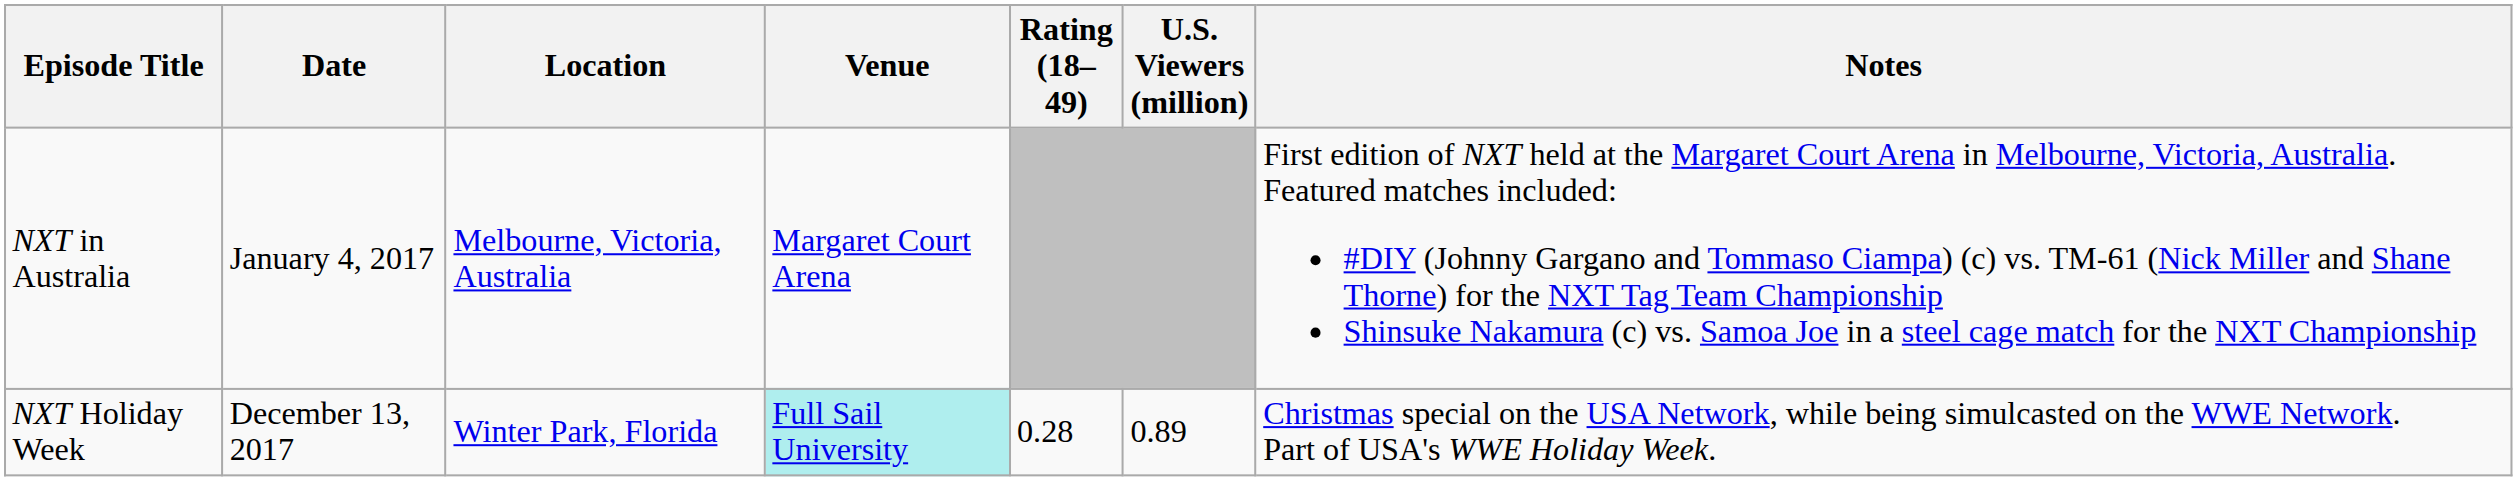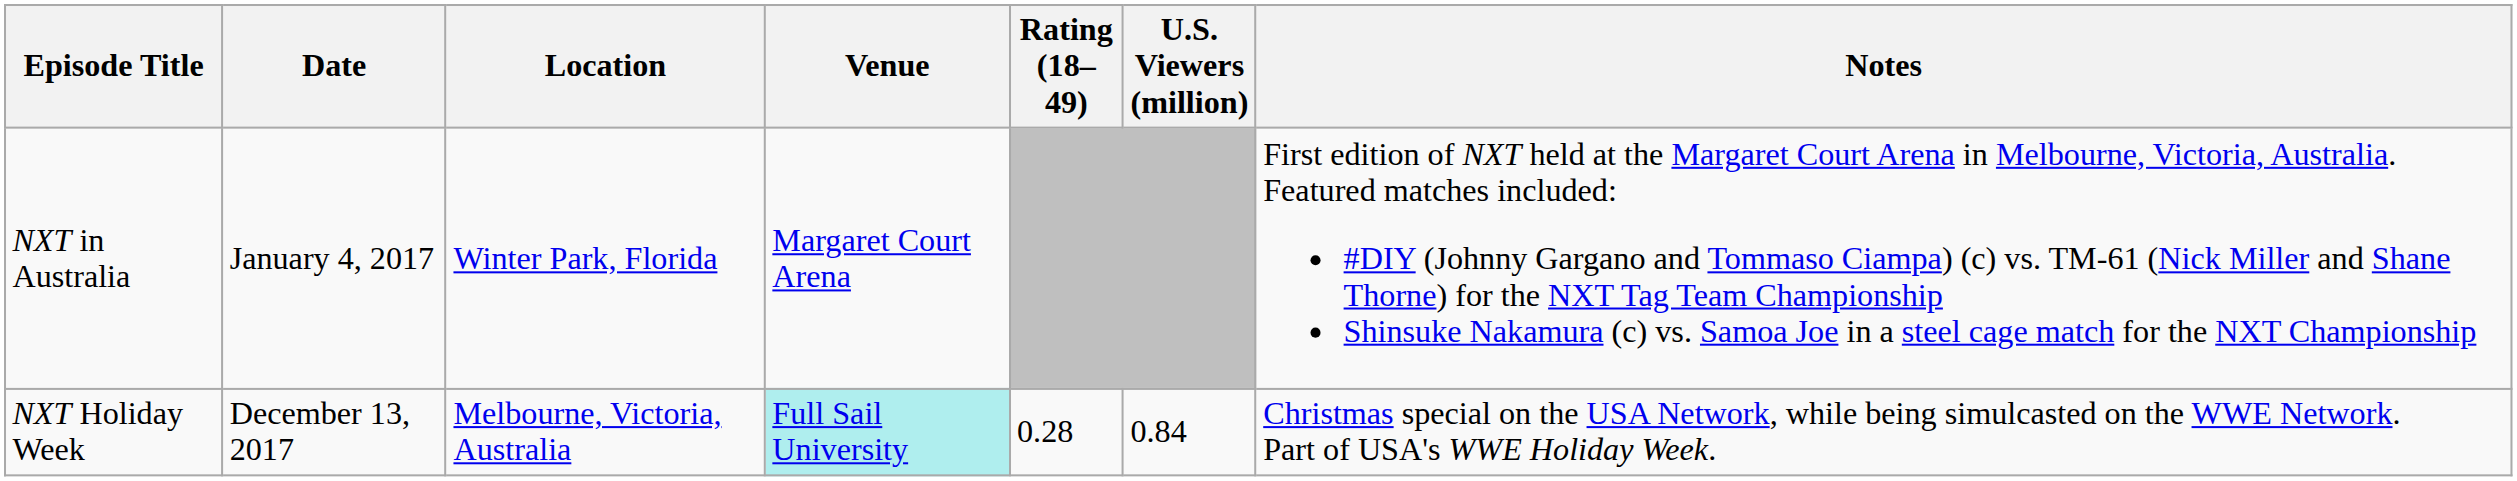 <table class="wikitable sortable" font-size="85%">
 <tr>
 <th>Episode Title</th>
 <th>Date</th>
 <th>Location</th>
 <th>Venue</th>
 <th>Rating<br>(18–49)</th>
 <th>U.S.<br>Viewers<br>(million)</th>
 <th>Notes</th>
 </tr>
 <tr>
 <td><em>NXT</em> in Australia</td>
 <td>January 4, 2017</td>
-<td><a href='#'>Melbourne, Victoria, Australia</a></td>
+<td><a href='#'>Winter Park, Florida</a></td>
 <td><a href='#'>Margaret Court Arena</a></td>
 <td colspan="2" rowspan="1" style="background:#BFBFBF;"></td>
 <td>First edition of <em>NXT</em> held at the <a href='#'>Margaret Court Arena</a> in <a href='#'>Melbourne, Victoria, Australia</a>. Featured matches included:<br><ul><li><a href='#'>#DIY</a> (Johnny Gargano and <a href='#'>Tommaso Ciampa</a>) (c) vs. TM-61 (<a href='#'>Nick Miller</a> and <a href='#'>Shane Thorne</a>) for the <a href='#'>NXT Tag Team Championship</a></li><li><a href='#'>Shinsuke Nakamura</a> (c) vs. <a href='#'>Samoa Joe</a> in a <a href='#'>steel cage match</a> for the <a href='#'>NXT Championship</a></li></ul></td>
 </tr>
 <tr>
 <td><em>NXT</em> Holiday Week</td>
 <td>December 13, 2017</td>
-<td><a href='#'>Winter Park, Florida</a></td>
+<td><a href='#'>Melbourne, Victoria, Australia</a></td>
 <td style="background: paleturquoise;"><a href='#'>Full Sail University</a></td>
 <td>0.28</td>
-<td>0.89</td>
+<td>0.84</td>
 <td><a href='#'>Christmas</a> special on the <a href='#'>USA Network</a>, while being simulcasted on the <a href='#'>WWE Network</a>.<br>Part of USA's <em>WWE Holiday Week</em>.</td>
 </tr>
 </table>
